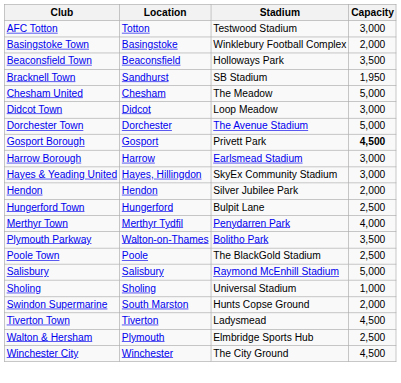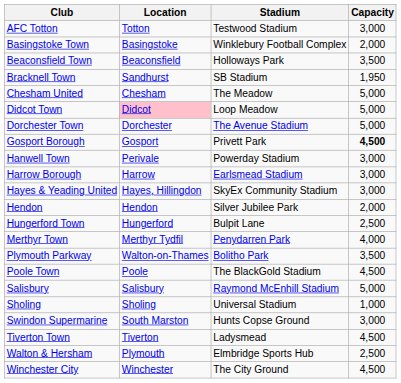 <table class="wikitable sortable">
 <tr>
 <th>Club</th>
 <th>Location</th>
 <th>Stadium</th>
 <th>Capacity</th>
 </tr>
 <tr>
 <td><a href='#'>AFC Totton</a></td>
 <td><a href='#'>Totton</a></td>
 <td>Testwood Stadium</td>
 <td align="center">3,000</td>
 </tr>
 <tr>
 <td><a href='#'>Basingstoke Town</a></td>
 <td><a href='#'>Basingstoke</a></td>
 <td>Winklebury Football Complex </td>
 <td align="center">2,000</td>
 </tr>
 <tr>
 <td><a href='#'>Beaconsfield Town</a></td>
 <td><a href='#'>Beaconsfield</a></td>
 <td>Holloways Park</td>
 <td align="center">3,500</td>
 </tr>
 <tr>
 <td><a href='#'>Bracknell Town</a></td>
 <td><a href='#'>Sandhurst</a></td>
 <td>SB Stadium</td>
 <td align="center">1,950</td>
 </tr>
 <tr>
 <td><a href='#'>Chesham United</a></td>
 <td><a href='#'>Chesham</a></td>
 <td>The Meadow</td>
 <td align="center">5,000</td>
 </tr>
 <tr>
 <td><a href='#'>Didcot Town</a></td>
-<td><a href='#'>Didcot</a></td>
+<td style="background: pink;"><a href='#'>Didcot</a></td>
 <td>Loop Meadow</td>
-<td align="center">3,000</td>
+<td align="center">5,000</td>
 </tr>
 <tr>
 <td><a href='#'>Dorchester Town</a></td>
 <td><a href='#'>Dorchester</a></td>
 <td><a href='#'>The Avenue Stadium</a></td>
 <td align="center">5,000</td>
 </tr>
 <tr>
 <td><a href='#'>Gosport Borough</a></td>
 <td><a href='#'>Gosport</a></td>
 <td>Privett Park</td>
 <td align="center"><strong>4,500</strong></td>
+</tr>
+<tr>
+<td><a href='#'>Hanwell Town</a></td>
+<td><a href='#'>Perivale</a></td>
+<td>Powerday Stadium</td>
+<td align="center">3,000</td>
 </tr>
 <tr>
 <td><a href='#'>Harrow Borough</a></td>
 <td><a href='#'>Harrow</a></td>
 <td><a href='#'>Earlsmead Stadium</a></td>
 <td align="center">3,000</td>
 </tr>
 <tr>
 <td><a href='#'>Hayes & Yeading United</a></td>
 <td><a href='#'>Hayes, Hillingdon</a></td>
 <td>SkyEx Community Stadium</td>
 <td align="center">3,000</td>
 </tr>
 <tr>
 <td><a href='#'>Hendon</a></td>
 <td><a href='#'>Hendon</a></td>
 <td>Silver Jubilee Park</td>
 <td align="center">2,000</td>
 </tr>
 <tr>
 <td><a href='#'>Hungerford Town</a></td>
 <td><a href='#'>Hungerford</a></td>
 <td>Bulpit Lane</td>
 <td align="center">2,500</td>
 </tr>
 <tr>
 <td><a href='#'>Merthyr Town</a></td>
 <td><a href='#'>Merthyr Tydfil</a></td>
 <td><a href='#'>Penydarren Park</a></td>
 <td align="center">4,000</td>
 </tr>
 <tr>
 <td><a href='#'>Plymouth Parkway</a></td>
 <td><a href='#'>Walton-on-Thames</a></td>
 <td><a href='#'>Bolitho Park</a></td>
 <td align="center">3,500</td>
 </tr>
 <tr>
 <td><a href='#'>Poole Town</a></td>
 <td><a href='#'>Poole</a></td>
 <td>The BlackGold Stadium</td>
-<td align="center">2,500</td>
+<td align="center">4,500</td>
 </tr>
 <tr>
 <td><a href='#'>Salisbury</a></td>
 <td><a href='#'>Salisbury</a></td>
 <td><a href='#'>Raymond McEnhill Stadium</a></td>
 <td align="center">5,000</td>
 </tr>
 <tr>
 <td><a href='#'>Sholing</a></td>
 <td><a href='#'>Sholing</a></td>
 <td>Universal Stadium</td>
 <td align="center">1,000</td>
 </tr>
 <tr>
 <td><a href='#'>Swindon Supermarine</a></td>
 <td><a href='#'>South Marston</a></td>
 <td>Hunts Copse Ground</td>
-<td align="center">2,000</td>
+<td align="center">3,000</td>
 </tr>
 <tr>
 <td><a href='#'>Tiverton Town</a></td>
 <td><a href='#'>Tiverton</a></td>
 <td>Ladysmead</td>
 <td align="center">4,500</td>
 </tr>
 <tr>
 <td><a href='#'>Walton & Hersham</a></td>
 <td><a href='#'>Plymouth</a></td>
 <td>Elmbridge Sports Hub</td>
 <td align="center">2,500</td>
 </tr>
 <tr>
 <td><a href='#'>Winchester City</a></td>
 <td><a href='#'>Winchester</a></td>
 <td>The City Ground</td>
 <td align="center">4,500</td>
 </tr>
 </table>
